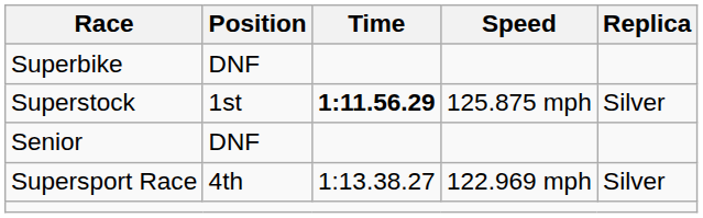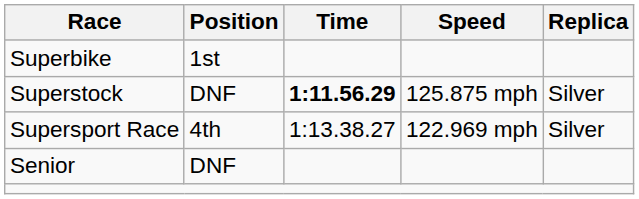 <table class="wikitable">
 <tr>
 <th>Race</th>
 <th>Position</th>
 <th>Time</th>
 <th>Speed</th>
 <th>Replica</th>
 </tr>
 <tr>
 <td>Superbike</td>
-<td>DNF</td>
+<td>1st</td>
 <td></td>
 <td></td>
 <td></td>
 </tr>
 <tr>
 <td>Superstock</td>
-<td>1st</td>
+<td>DNF</td>
 <td><strong>1:11.56.29</strong></td>
 <td>125.875 mph</td>
+<td>Silver</td>
+</tr>
+<tr>
+<td>Supersport Race</td>
+<td>4th</td>
+<td>1:13.38.27</td>
+<td>122.969 mph</td>
 <td>Silver</td>
 </tr>
 <tr>
 <td>Senior</td>
 <td>DNF</td>
 <td></td>
 <td></td>
 <td></td>
 </tr>
 <tr>
-<td>Supersport Race</td>
-<td>4th</td>
-<td>1:13.38.27</td>
-<td>122.969 mph</td>
-<td>Silver</td>
-</tr>
-<tr>
 <td colspan=5></td>
 </tr>
 </table>
